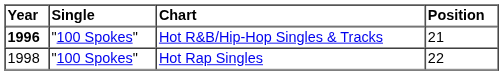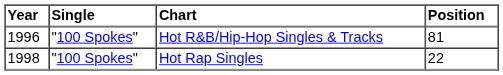 <table border=1 cellspacing=0 cellpadding=2 width="550px">
 <tr>
 <th align="left">Year</th>
 <th align="left">Single</th>
 <th align="left">Chart</th>
 <th align="left">Position</th>
 </tr>
 <tr>
-<td align="left"><strong>1996</strong></td>
+<td align="left">1996</td>
 <td align="left">"<a href='#'>100 Spokes</a>"</td>
 <td align="left"><a href='#'>Hot R&B/Hip-Hop Singles & Tracks</a></td>
-<td align="left">21</td>
+<td align="left">81</td>
 </tr>
 <tr>
 <td align="left">1998</td>
 <td align="left">"<a href='#'>100 Spokes</a>"</td>
 <td align="left"><a href='#'>Hot Rap Singles</a></td>
 <td align="left">22</td>
 </tr>
 <tr>
 </tr>
 </table>
